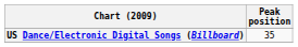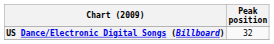 <table class="wikitable sortable plainrowheaders">
 <tr>
 <th scope="col">Chart (2009)</th>
 <th scope="col">Peak<br>position</th>
 </tr>
 <tr>
 </tr>
 <tr>
 </tr>
 <tr>
 </tr>
 <tr>
 </tr>
 <tr>
 <th scope="row">US <a href='#'>Dance/Electronic Digital Songs</a> (<em><a href='#'>Billboard</a></em>)</th>
-<td align="center">35</td>
+<td align="center">32</td>
 </tr>
 <tr>
 </tr>
 </table>
